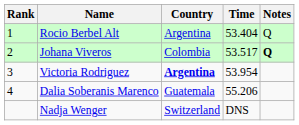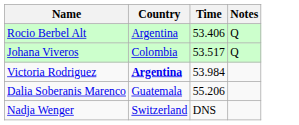 <table class="wikitable" style="font-size:95%" style="text-align:center; width:35em;">
 <tr>
-<th>Rank</th>
 <th>Name</th>
 <th>Country</th>
 <th>Time</th>
 <th>Notes</th>
 </tr>
 <tr bgcolor=ccffcc>
-<td>1</td>
 <td align=left><a href='#'>Rocio Berbel Alt</a></td>
 <td align="left"> <a href='#'>Argentina</a></td>
-<td>53.404</td>
+<td>53.406</td>
 <td>Q</td>
 </tr>
 <tr bgcolor=ccffcc>
-<td>2</td>
 <td align=left><a href='#'>Johana Viveros</a></td>
 <td align="left"> <a href='#'>Colombia</a></td>
 <td>53.517</td>
-<td><strong>Q</strong></td>
+<td>Q</td>
 </tr>
 <tr>
-<td>3</td>
 <td align=left><a href='#'>Victoria Rodriguez</a></td>
 <td align="left"><strong> <a href='#'>Argentina</a></strong></td>
-<td>53.954</td>
+<td>53.984</td>
 <td></td>
 </tr>
 <tr>
-<td>4</td>
 <td align=left><a href='#'>Dalia Soberanis Marenco</a></td>
 <td align=left> <a href='#'>Guatemala</a></td>
 <td>55.206</td>
 <td></td>
 </tr>
 <tr>
-<td></td>
 <td align=left><a href='#'>Nadja Wenger</a></td>
 <td align=left> <a href='#'>Switzerland</a></td>
 <td>DNS</td>
 <td></td>
 </tr>
 </table>
